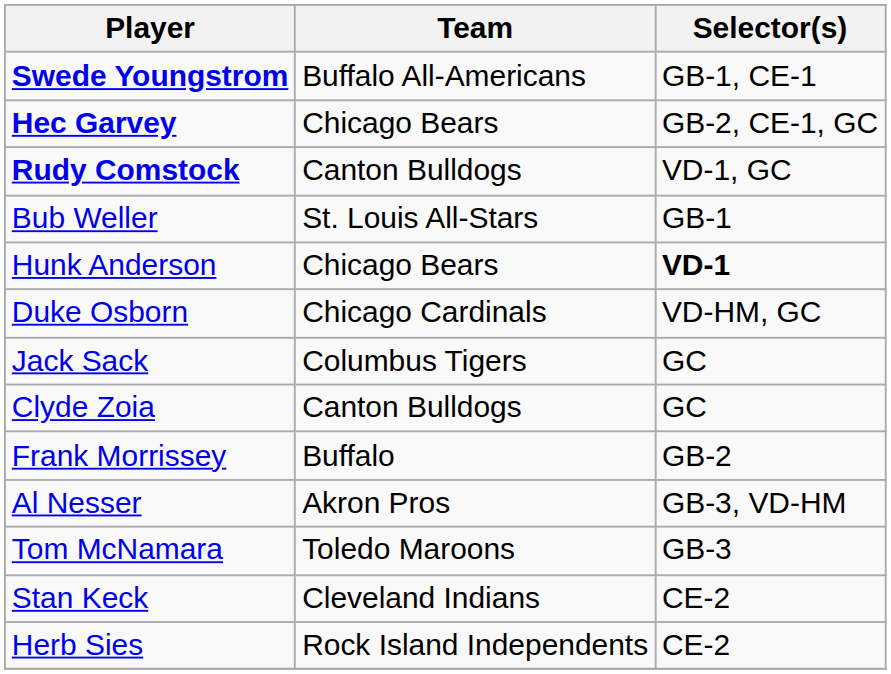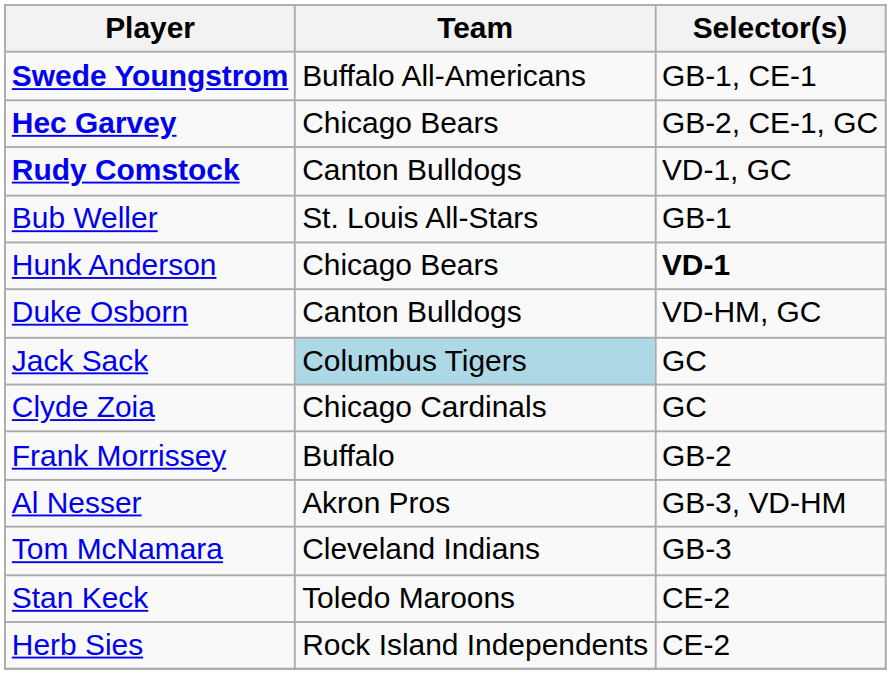 <table class="wikitable" style="text-align:left;">
 <tr>
 <th>Player</th>
 <th>Team</th>
 <th>Selector(s)</th>
 </tr>
 <tr>
 <td><strong><a href='#'>Swede Youngstrom</a></strong></td>
 <td>Buffalo All-Americans</td>
 <td>GB-1, CE-1</td>
 </tr>
 <tr>
 <td><strong><a href='#'>Hec Garvey</a></strong></td>
 <td>Chicago Bears</td>
 <td>GB-2, CE-1, GC</td>
 </tr>
 <tr>
 <td><strong><a href='#'>Rudy Comstock</a></strong></td>
 <td>Canton Bulldogs</td>
 <td>VD-1, GC</td>
 </tr>
 <tr>
 <td><a href='#'>Bub Weller</a></td>
 <td>St. Louis All-Stars</td>
 <td>GB-1</td>
 </tr>
 <tr>
 <td><a href='#'>Hunk Anderson</a></td>
 <td>Chicago Bears</td>
 <td><strong>VD-1</strong></td>
 </tr>
 <tr>
 <td><a href='#'>Duke Osborn</a></td>
-<td>Chicago Cardinals</td>
+<td>Canton Bulldogs</td>
 <td>VD-HM, GC</td>
 </tr>
 <tr>
 <td><a href='#'>Jack Sack</a></td>
-<td>Columbus Tigers</td>
+<td style="background: lightblue;">Columbus Tigers</td>
 <td>GC</td>
 </tr>
 <tr>
 <td><a href='#'>Clyde Zoia</a></td>
-<td>Canton Bulldogs</td>
+<td>Chicago Cardinals</td>
 <td>GC</td>
 </tr>
 <tr>
 <td><a href='#'>Frank Morrissey</a></td>
 <td>Buffalo</td>
 <td>GB-2</td>
 </tr>
 <tr>
 <td><a href='#'>Al Nesser</a></td>
 <td>Akron Pros</td>
 <td>GB-3, VD-HM</td>
 </tr>
 <tr>
 <td><a href='#'>Tom McNamara</a></td>
-<td>Toledo Maroons</td>
+<td>Cleveland Indians</td>
 <td>GB-3</td>
 </tr>
 <tr>
 <td><a href='#'>Stan Keck</a></td>
-<td>Cleveland Indians</td>
+<td>Toledo Maroons</td>
 <td>CE-2</td>
 </tr>
 <tr>
 <td><a href='#'>Herb Sies</a></td>
 <td>Rock Island Independents</td>
 <td>CE-2</td>
 </tr>
 <tr>
 </tr>
 </table>
